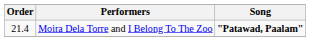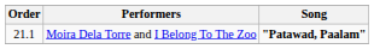 <table class="wikitable" style="text-align:center; width:auto;">
 <tr>
 </tr>
 <tr>
 <th scope="col">Order</th>
 <th scope="col">Performers</th>
 <th scope="col">Song</th>
 </tr>
 <tr>
-<td>21.4</td>
+<td>21.1</td>
 <td><a href='#'>Moira Dela Torre</a> and <a href='#'>I Belong To The Zoo</a></td>
 <td><strong>"Patawad, Paalam"</strong></td>
 </tr>
 <tr>
 </tr>
 </table>
